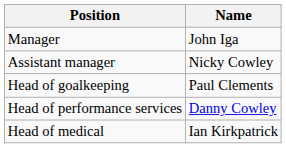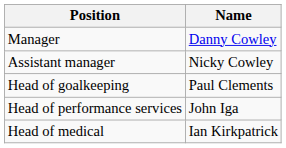 <table class="wikitable" font-size:90%; width:50%;">
 <tr>
 <th>Position</th>
 <th>Name</th>
 </tr>
 <tr>
 <td>Manager</td>
-<td align=left> John Iga</td>
+<td align=left> <a href='#'>Danny Cowley</a></td>
 </tr>
 <tr>
 <td>Assistant manager</td>
 <td align=left> Nicky Cowley</td>
 </tr>
 <tr>
 <td>Head of goalkeeping</td>
 <td align=left> Paul Clements</td>
 </tr>
 <tr>
 <td>Head of performance services</td>
-<td align=left> <a href='#'>Danny Cowley</a></td>
+<td align=left> John Iga</td>
 </tr>
 <tr>
 <td>Head of medical</td>
 <td align=left> Ian Kirkpatrick</td>
 </tr>
 </table>
